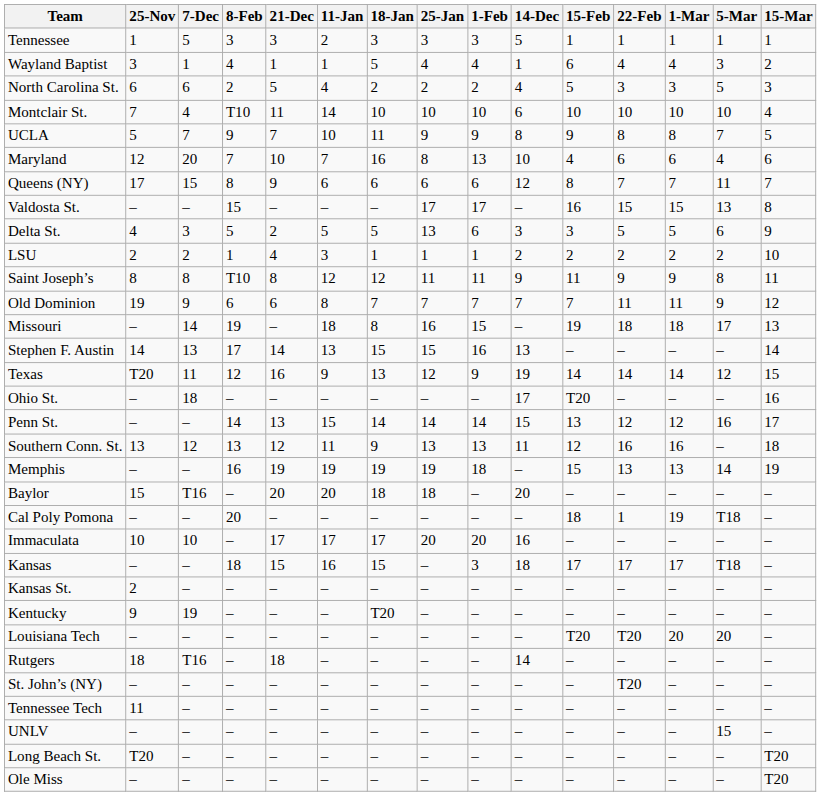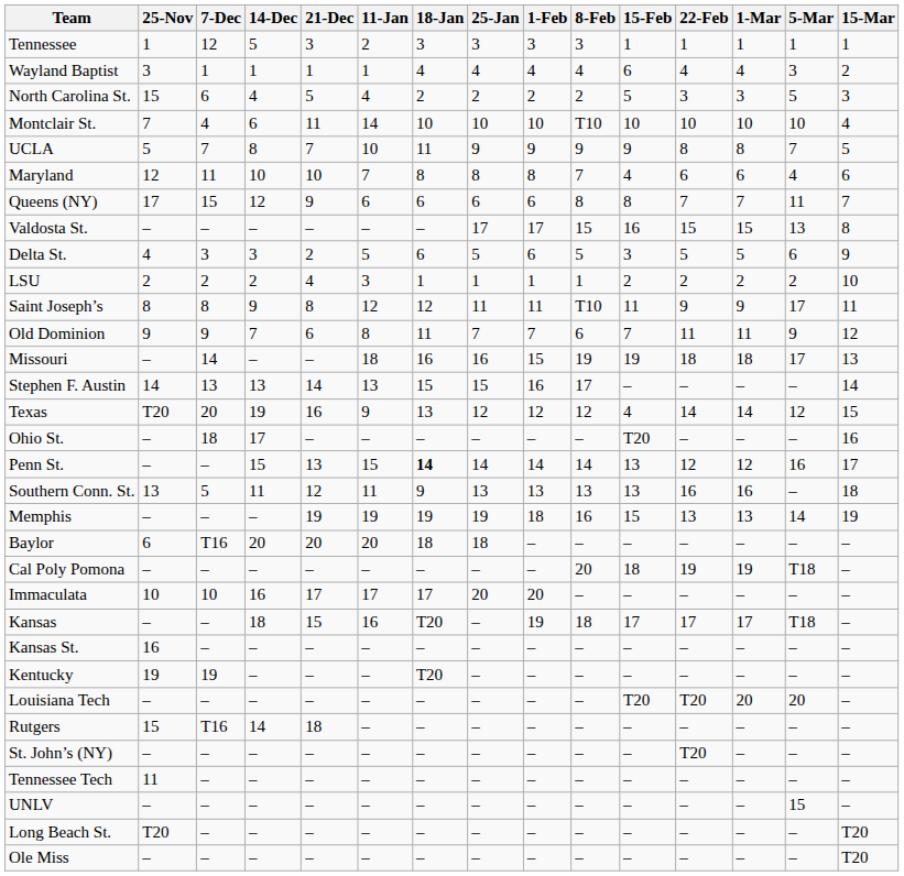 <table class="wikitable sortable">
 <tr>
 <th>Team</th>
 <th>25-Nov</th>
 <th>7-Dec</th>
-<th>8-Feb</th>
+<th>14-Dec</th>
 <th>21-Dec</th>
 <th>11-Jan</th>
 <th>18-Jan</th>
 <th>25-Jan</th>
 <th>1-Feb</th>
-<th>14-Dec</th>
+<th>8-Feb</th>
 <th>15-Feb</th>
 <th>22-Feb</th>
 <th>1-Mar</th>
 <th>5-Mar</th>
 <th>15-Mar</th>
 </tr>
 <tr>
 <td>Tennessee</td>
 <td>1</td>
+<td>12</td>
 <td>5</td>
-<td>3</td>
 <td>3</td>
 <td>2</td>
 <td>3</td>
 <td>3</td>
 <td>3</td>
-<td>5</td>
+<td>3</td>
 <td>1</td>
 <td>1</td>
 <td>1</td>
 <td>1</td>
 <td>1</td>
 </tr>
 <tr>
 <td>Wayland Baptist</td>
 <td>3</td>
 <td>1</td>
-<td>4</td>
 <td>1</td>
 <td>1</td>
-<td>5</td>
+<td>1</td>
 <td>4</td>
 <td>4</td>
-<td>1</td>
+<td>4</td>
+<td>4</td>
 <td>6</td>
 <td>4</td>
 <td>4</td>
 <td>3</td>
 <td>2</td>
 </tr>
 <tr>
 <td>North Carolina St.</td>
+<td>15</td>
 <td>6</td>
-<td>6</td>
-<td>2</td>
+<td>4</td>
 <td>5</td>
 <td>4</td>
 <td>2</td>
 <td>2</td>
 <td>2</td>
-<td>4</td>
+<td>2</td>
 <td>5</td>
 <td>3</td>
 <td>3</td>
 <td>5</td>
 <td>3</td>
 </tr>
 <tr>
 <td>Montclair St.</td>
 <td>7</td>
 <td>4</td>
-<td data-sort-value=10>T10</td>
+<td>6</td>
 <td>11</td>
 <td>14</td>
 <td>10</td>
 <td>10</td>
 <td>10</td>
-<td>6</td>
+<td data-sort-value=10>T10</td>
 <td>10</td>
 <td>10</td>
 <td>10</td>
 <td>10</td>
 <td>4</td>
 </tr>
 <tr>
 <td>UCLA</td>
 <td>5</td>
 <td>7</td>
-<td>9</td>
+<td>8</td>
 <td>7</td>
 <td>10</td>
 <td>11</td>
 <td>9</td>
 <td>9</td>
-<td>8</td>
+<td>9</td>
 <td>9</td>
 <td>8</td>
 <td>8</td>
 <td>7</td>
 <td>5</td>
 </tr>
 <tr>
 <td>Maryland</td>
 <td>12</td>
-<td>20</td>
-<td>7</td>
+<td>11</td>
+<td>10</td>
 <td>10</td>
 <td>7</td>
-<td>16</td>
 <td>8</td>
-<td>13</td>
-<td>10</td>
+<td>8</td>
+<td>8</td>
+<td>7</td>
 <td>4</td>
 <td>6</td>
 <td>6</td>
 <td>4</td>
 <td>6</td>
 </tr>
 <tr>
 <td>Queens (NY)</td>
 <td>17</td>
 <td>15</td>
-<td>8</td>
+<td>12</td>
 <td>9</td>
 <td>6</td>
 <td>6</td>
 <td>6</td>
 <td>6</td>
-<td>12</td>
+<td>8</td>
 <td>8</td>
 <td>7</td>
 <td>7</td>
 <td>11</td>
 <td>7</td>
 </tr>
 <tr>
 <td>Valdosta St.</td>
 <td data-sort-value=99>–</td>
 <td data-sort-value=99>–</td>
-<td>15</td>
+<td data-sort-value=99>–</td>
 <td data-sort-value=99>–</td>
 <td data-sort-value=99>–</td>
 <td data-sort-value=99>–</td>
 <td>17</td>
 <td>17</td>
-<td data-sort-value=99>–</td>
+<td>15</td>
 <td>16</td>
 <td>15</td>
 <td>15</td>
 <td>13</td>
 <td>8</td>
 </tr>
 <tr>
 <td>Delta St.</td>
 <td>4</td>
 <td>3</td>
-<td>5</td>
+<td>3</td>
 <td>2</td>
 <td>5</td>
+<td>6</td>
 <td>5</td>
-<td>13</td>
 <td>6</td>
-<td>3</td>
+<td>5</td>
 <td>3</td>
 <td>5</td>
 <td>5</td>
 <td>6</td>
 <td>9</td>
 </tr>
 <tr>
 <td>LSU</td>
 <td>2</td>
 <td>2</td>
-<td>1</td>
+<td>2</td>
 <td>4</td>
 <td>3</td>
 <td>1</td>
 <td>1</td>
 <td>1</td>
-<td>2</td>
+<td>1</td>
 <td>2</td>
 <td>2</td>
 <td>2</td>
 <td>2</td>
 <td>10</td>
 </tr>
 <tr>
 <td>Saint Joseph’s</td>
 <td>8</td>
 <td>8</td>
-<td data-sort-value=10>T10</td>
+<td>9</td>
 <td>8</td>
 <td>12</td>
 <td>12</td>
 <td>11</td>
 <td>11</td>
-<td>9</td>
+<td data-sort-value=10>T10</td>
 <td>11</td>
 <td>9</td>
 <td>9</td>
-<td>8</td>
+<td>17</td>
 <td>11</td>
 </tr>
 <tr>
 <td>Old Dominion</td>
-<td>19</td>
 <td>9</td>
-<td>6</td>
+<td>9</td>
+<td>7</td>
 <td>6</td>
 <td>8</td>
+<td>11</td>
 <td>7</td>
 <td>7</td>
-<td>7</td>
-<td>7</td>
+<td>6</td>
 <td>7</td>
 <td>11</td>
 <td>11</td>
 <td>9</td>
 <td>12</td>
 </tr>
 <tr>
 <td>Missouri</td>
 <td data-sort-value=99>–</td>
 <td>14</td>
-<td>19</td>
+<td data-sort-value=99>–</td>
 <td data-sort-value=99>–</td>
 <td>18</td>
-<td>8</td>
+<td>16</td>
 <td>16</td>
 <td>15</td>
-<td data-sort-value=99>–</td>
+<td>19</td>
 <td>19</td>
 <td>18</td>
 <td>18</td>
 <td>17</td>
 <td>13</td>
 </tr>
 <tr>
 <td>Stephen F. Austin</td>
 <td>14</td>
 <td>13</td>
-<td>17</td>
+<td>13</td>
 <td>14</td>
 <td>13</td>
 <td>15</td>
 <td>15</td>
 <td>16</td>
-<td>13</td>
+<td>17</td>
 <td data-sort-value=99>–</td>
 <td data-sort-value=99>–</td>
 <td data-sort-value=99>–</td>
 <td data-sort-value=99>–</td>
 <td>14</td>
 </tr>
 <tr>
 <td>Texas</td>
 <td data-sort-value=20>T20</td>
-<td>11</td>
-<td>12</td>
+<td>20</td>
+<td>19</td>
 <td>16</td>
 <td>9</td>
 <td>13</td>
 <td>12</td>
-<td>9</td>
-<td>19</td>
-<td>14</td>
+<td>12</td>
+<td>12</td>
+<td>4</td>
 <td>14</td>
 <td>14</td>
 <td>12</td>
 <td>15</td>
 </tr>
 <tr>
 <td>Ohio St.</td>
 <td data-sort-value=99>–</td>
 <td>18</td>
+<td>17</td>
 <td data-sort-value=99>–</td>
 <td data-sort-value=99>–</td>
 <td data-sort-value=99>–</td>
 <td data-sort-value=99>–</td>
 <td data-sort-value=99>–</td>
 <td data-sort-value=99>–</td>
-<td>17</td>
 <td data-sort-value=20>T20</td>
 <td data-sort-value=99>–</td>
 <td data-sort-value=99>–</td>
 <td data-sort-value=99>–</td>
 <td>16</td>
 </tr>
 <tr>
 <td>Penn St.</td>
 <td data-sort-value=99>–</td>
 <td data-sort-value=99>–</td>
-<td>14</td>
+<td>15</td>
 <td>13</td>
 <td>15</td>
+<td><strong>14</strong></td>
 <td>14</td>
 <td>14</td>
 <td>14</td>
-<td>15</td>
 <td>13</td>
 <td>12</td>
 <td>12</td>
 <td>16</td>
 <td>17</td>
 </tr>
 <tr>
 <td>Southern Conn. St.</td>
 <td>13</td>
-<td>12</td>
-<td>13</td>
+<td>5</td>
+<td>11</td>
 <td>12</td>
 <td>11</td>
 <td>9</td>
 <td>13</td>
 <td>13</td>
-<td>11</td>
-<td>12</td>
+<td>13</td>
+<td>13</td>
 <td>16</td>
 <td>16</td>
 <td data-sort-value=99>–</td>
 <td>18</td>
 </tr>
 <tr>
 <td>Memphis</td>
 <td data-sort-value=99>–</td>
 <td data-sort-value=99>–</td>
-<td>16</td>
+<td data-sort-value=99>–</td>
 <td>19</td>
 <td>19</td>
 <td>19</td>
 <td>19</td>
 <td>18</td>
-<td data-sort-value=99>–</td>
+<td>16</td>
 <td>15</td>
 <td>13</td>
 <td>13</td>
 <td>14</td>
 <td>19</td>
 </tr>
 <tr>
 <td>Baylor</td>
-<td>15</td>
+<td>6</td>
 <td data-sort-value=16>T16</td>
-<td data-sort-value=99>–</td>
+<td>20</td>
 <td>20</td>
 <td>20</td>
 <td>18</td>
 <td>18</td>
 <td data-sort-value=99>–</td>
-<td>20</td>
+<td data-sort-value=99>–</td>
 <td data-sort-value=99>–</td>
 <td data-sort-value=99>–</td>
 <td data-sort-value=99>–</td>
 <td data-sort-value=99>–</td>
 <td data-sort-value=99>–</td>
 </tr>
 <tr>
 <td>Cal Poly Pomona</td>
 <td data-sort-value=99>–</td>
 <td data-sort-value=99>–</td>
-<td>20</td>
 <td data-sort-value=99>–</td>
 <td data-sort-value=99>–</td>
 <td data-sort-value=99>–</td>
 <td data-sort-value=99>–</td>
 <td data-sort-value=99>–</td>
 <td data-sort-value=99>–</td>
+<td>20</td>
 <td>18</td>
-<td>1</td>
+<td>19</td>
 <td>19</td>
 <td data-sort-value=18>T18</td>
 <td data-sort-value=99>–</td>
 </tr>
 <tr>
 <td>Immaculata</td>
 <td>10</td>
 <td>10</td>
-<td data-sort-value=99>–</td>
+<td>16</td>
 <td>17</td>
 <td>17</td>
 <td>17</td>
 <td>20</td>
 <td>20</td>
-<td>16</td>
+<td data-sort-value=99>–</td>
 <td data-sort-value=99>–</td>
 <td data-sort-value=99>–</td>
 <td data-sort-value=99>–</td>
 <td data-sort-value=99>–</td>
 <td data-sort-value=99>–</td>
 </tr>
 <tr>
 <td>Kansas</td>
 <td data-sort-value=99>–</td>
 <td data-sort-value=99>–</td>
 <td>18</td>
 <td>15</td>
 <td>16</td>
-<td>15</td>
+<td data-sort-value=20>T20</td>
 <td data-sort-value=99>–</td>
-<td>3</td>
+<td>19</td>
 <td>18</td>
 <td>17</td>
 <td>17</td>
 <td>17</td>
 <td data-sort-value=18>T18</td>
 <td data-sort-value=99>–</td>
 </tr>
 <tr>
 <td>Kansas St.</td>
-<td>2</td>
+<td>16</td>
 <td data-sort-value=99>–</td>
 <td data-sort-value=99>–</td>
 <td data-sort-value=99>–</td>
 <td data-sort-value=99>–</td>
 <td data-sort-value=99>–</td>
 <td data-sort-value=99>–</td>
 <td data-sort-value=99>–</td>
 <td data-sort-value=99>–</td>
 <td data-sort-value=99>–</td>
 <td data-sort-value=99>–</td>
 <td data-sort-value=99>–</td>
 <td data-sort-value=99>–</td>
 <td data-sort-value=99>–</td>
 </tr>
 <tr>
 <td>Kentucky</td>
-<td>9</td>
+<td>19</td>
 <td>19</td>
 <td data-sort-value=99>–</td>
 <td data-sort-value=99>–</td>
 <td data-sort-value=99>–</td>
 <td data-sort-value=20>T20</td>
 <td data-sort-value=99>–</td>
 <td data-sort-value=99>–</td>
 <td data-sort-value=99>–</td>
 <td data-sort-value=99>–</td>
 <td data-sort-value=99>–</td>
 <td data-sort-value=99>–</td>
 <td data-sort-value=99>–</td>
 <td data-sort-value=99>–</td>
 </tr>
 <tr>
 <td>Louisiana Tech</td>
 <td data-sort-value=99>–</td>
 <td data-sort-value=99>–</td>
 <td data-sort-value=99>–</td>
 <td data-sort-value=99>–</td>
 <td data-sort-value=99>–</td>
 <td data-sort-value=99>–</td>
 <td data-sort-value=99>–</td>
 <td data-sort-value=99>–</td>
 <td data-sort-value=99>–</td>
 <td data-sort-value=20>T20</td>
 <td data-sort-value=20>T20</td>
 <td>20</td>
 <td>20</td>
 <td data-sort-value=99>–</td>
 </tr>
 <tr>
 <td>Rutgers</td>
-<td>18</td>
+<td>15</td>
 <td data-sort-value=16>T16</td>
-<td data-sort-value=99>–</td>
+<td>14</td>
 <td>18</td>
 <td data-sort-value=99>–</td>
 <td data-sort-value=99>–</td>
 <td data-sort-value=99>–</td>
 <td data-sort-value=99>–</td>
-<td>14</td>
+<td data-sort-value=99>–</td>
 <td data-sort-value=99>–</td>
 <td data-sort-value=99>–</td>
 <td data-sort-value=99>–</td>
 <td data-sort-value=99>–</td>
 <td data-sort-value=99>–</td>
 </tr>
 <tr>
 <td>St. John’s (NY)</td>
 <td data-sort-value=99>–</td>
 <td data-sort-value=99>–</td>
 <td data-sort-value=99>–</td>
 <td data-sort-value=99>–</td>
 <td data-sort-value=99>–</td>
 <td data-sort-value=99>–</td>
 <td data-sort-value=99>–</td>
 <td data-sort-value=99>–</td>
 <td data-sort-value=99>–</td>
 <td data-sort-value=99>–</td>
 <td data-sort-value=20>T20</td>
 <td data-sort-value=99>–</td>
 <td data-sort-value=99>–</td>
 <td data-sort-value=99>–</td>
 </tr>
 <tr>
 <td>Tennessee Tech</td>
 <td>11</td>
 <td data-sort-value=99>–</td>
 <td data-sort-value=99>–</td>
 <td data-sort-value=99>–</td>
 <td data-sort-value=99>–</td>
 <td data-sort-value=99>–</td>
 <td data-sort-value=99>–</td>
 <td data-sort-value=99>–</td>
 <td data-sort-value=99>–</td>
 <td data-sort-value=99>–</td>
 <td data-sort-value=99>–</td>
 <td data-sort-value=99>–</td>
 <td data-sort-value=99>–</td>
 <td data-sort-value=99>–</td>
 </tr>
 <tr>
 <td>UNLV</td>
 <td data-sort-value=99>–</td>
 <td data-sort-value=99>–</td>
 <td data-sort-value=99>–</td>
 <td data-sort-value=99>–</td>
 <td data-sort-value=99>–</td>
 <td data-sort-value=99>–</td>
 <td data-sort-value=99>–</td>
 <td data-sort-value=99>–</td>
 <td data-sort-value=99>–</td>
 <td data-sort-value=99>–</td>
 <td data-sort-value=99>–</td>
 <td data-sort-value=99>–</td>
 <td>15</td>
 <td data-sort-value=99>–</td>
 </tr>
 <tr>
 <td>Long Beach St.</td>
 <td data-sort-value=20>T20</td>
 <td data-sort-value=99>–</td>
 <td data-sort-value=99>–</td>
 <td data-sort-value=99>–</td>
 <td data-sort-value=99>–</td>
 <td data-sort-value=99>–</td>
 <td data-sort-value=99>–</td>
 <td data-sort-value=99>–</td>
 <td data-sort-value=99>–</td>
 <td data-sort-value=99>–</td>
 <td data-sort-value=99>–</td>
 <td data-sort-value=99>–</td>
 <td data-sort-value=99>–</td>
 <td data-sort-value=20>T20</td>
 </tr>
 <tr>
 <td>Ole Miss</td>
 <td data-sort-value=99>–</td>
 <td data-sort-value=99>–</td>
 <td data-sort-value=99>–</td>
 <td data-sort-value=99>–</td>
 <td data-sort-value=99>–</td>
 <td data-sort-value=99>–</td>
 <td data-sort-value=99>–</td>
 <td data-sort-value=99>–</td>
 <td data-sort-value=99>–</td>
 <td data-sort-value=99>–</td>
 <td data-sort-value=99>–</td>
 <td data-sort-value=99>–</td>
 <td data-sort-value=99>–</td>
 <td data-sort-value=20>T20</td>
 </tr>
 </table>
